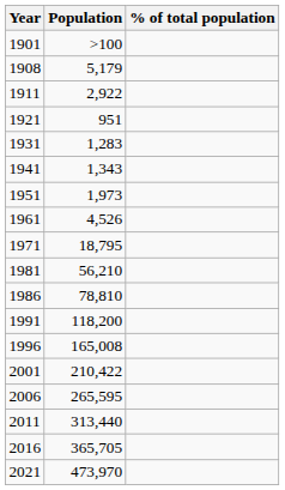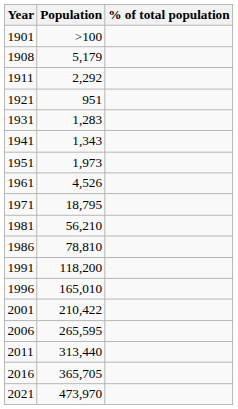 <table class="wikitable sortable">
 <tr>
 <th>Year</th>
 <th>Population</th>
 <th>% of total population</th>
 </tr>
 <tr>
 <td>1901<br></td>
 <td align="right">>100</td>
 <td align="right"></td>
 </tr>
 <tr>
 <td>1908<br></td>
 <td align="right">5,179</td>
 <td align="right"></td>
 </tr>
 <tr>
 <td>1911<br></td>
-<td align="right">2,922</td>
+<td align="right">2,292</td>
 <td align="right"></td>
 </tr>
 <tr>
 <td>1921<br></td>
 <td align="right">951</td>
 <td align="right"></td>
 </tr>
 <tr>
 <td>1931<br></td>
 <td align="right">1,283</td>
 <td align="right"></td>
 </tr>
 <tr>
 <td>1941<br></td>
 <td align="right">1,343</td>
 <td align="right"></td>
 </tr>
 <tr>
 <td>1951<br></td>
 <td align="right">1,973</td>
 <td align="right"></td>
 </tr>
 <tr>
 <td>1961<br></td>
 <td align="right">4,526</td>
 <td align="right"></td>
 </tr>
 <tr>
 <td>1971<br></td>
 <td align="right">18,795</td>
 <td align="right"></td>
 </tr>
 <tr>
 <td>1981<br></td>
 <td align="right">56,210</td>
 <td align="right"></td>
 </tr>
 <tr>
 <td>1986<br></td>
 <td align="right">78,810</td>
 <td align="right"></td>
 </tr>
 <tr>
 <td>1991<br></td>
 <td align="right">118,200</td>
 <td align="right"></td>
 </tr>
 <tr>
 <td>1996<br></td>
-<td align="right">165,008</td>
+<td align="right">165,010</td>
 <td align="right"></td>
 </tr>
 <tr>
 <td>2001<br></td>
 <td align="right">210,422</td>
 <td align="right"></td>
 </tr>
 <tr>
 <td>2006<br></td>
 <td align="right">265,595</td>
 <td align="right"></td>
 </tr>
 <tr>
 <td>2011<br></td>
 <td align="right">313,440</td>
 <td align="right"></td>
 </tr>
 <tr>
 <td>2016<br></td>
 <td align="right">365,705</td>
 <td align="right"></td>
 </tr>
 <tr>
 <td>2021<br></td>
 <td align="right">473,970</td>
 <td align="right"></td>
 </tr>
 </table>
